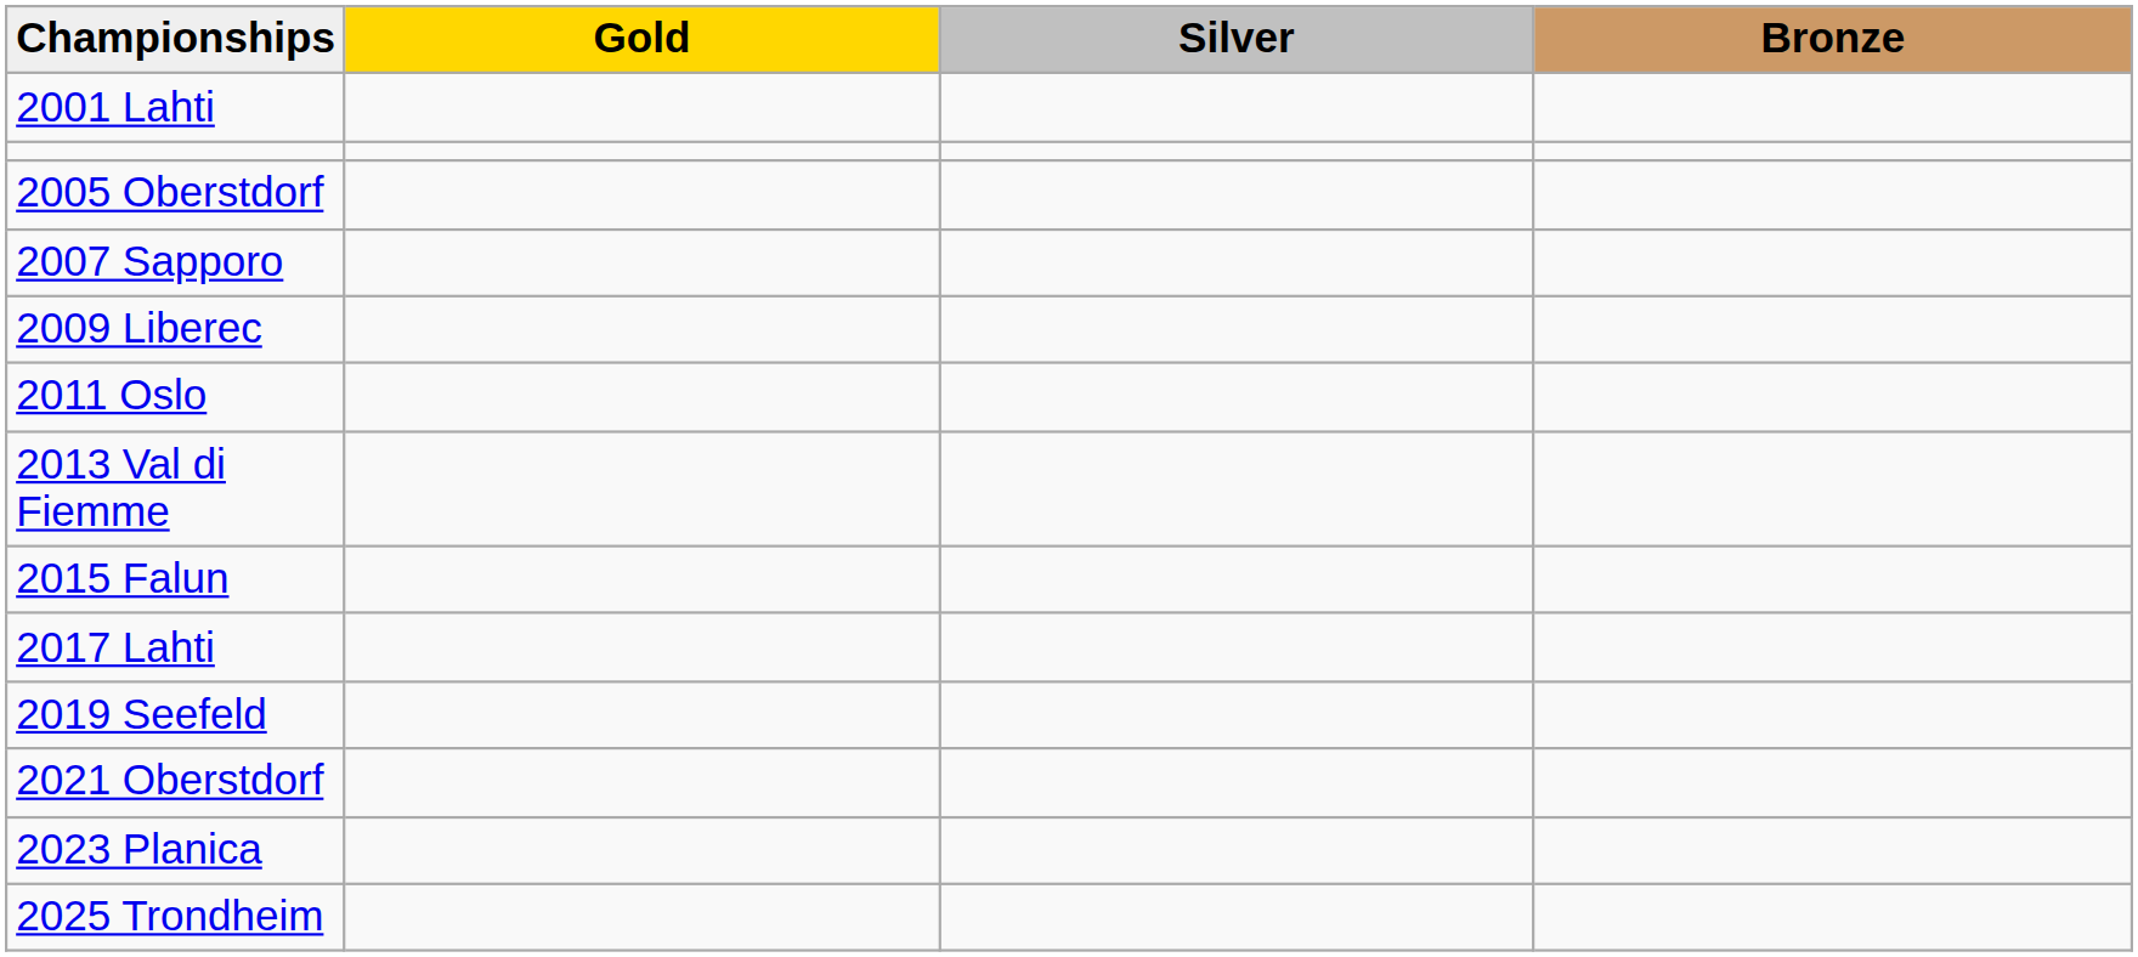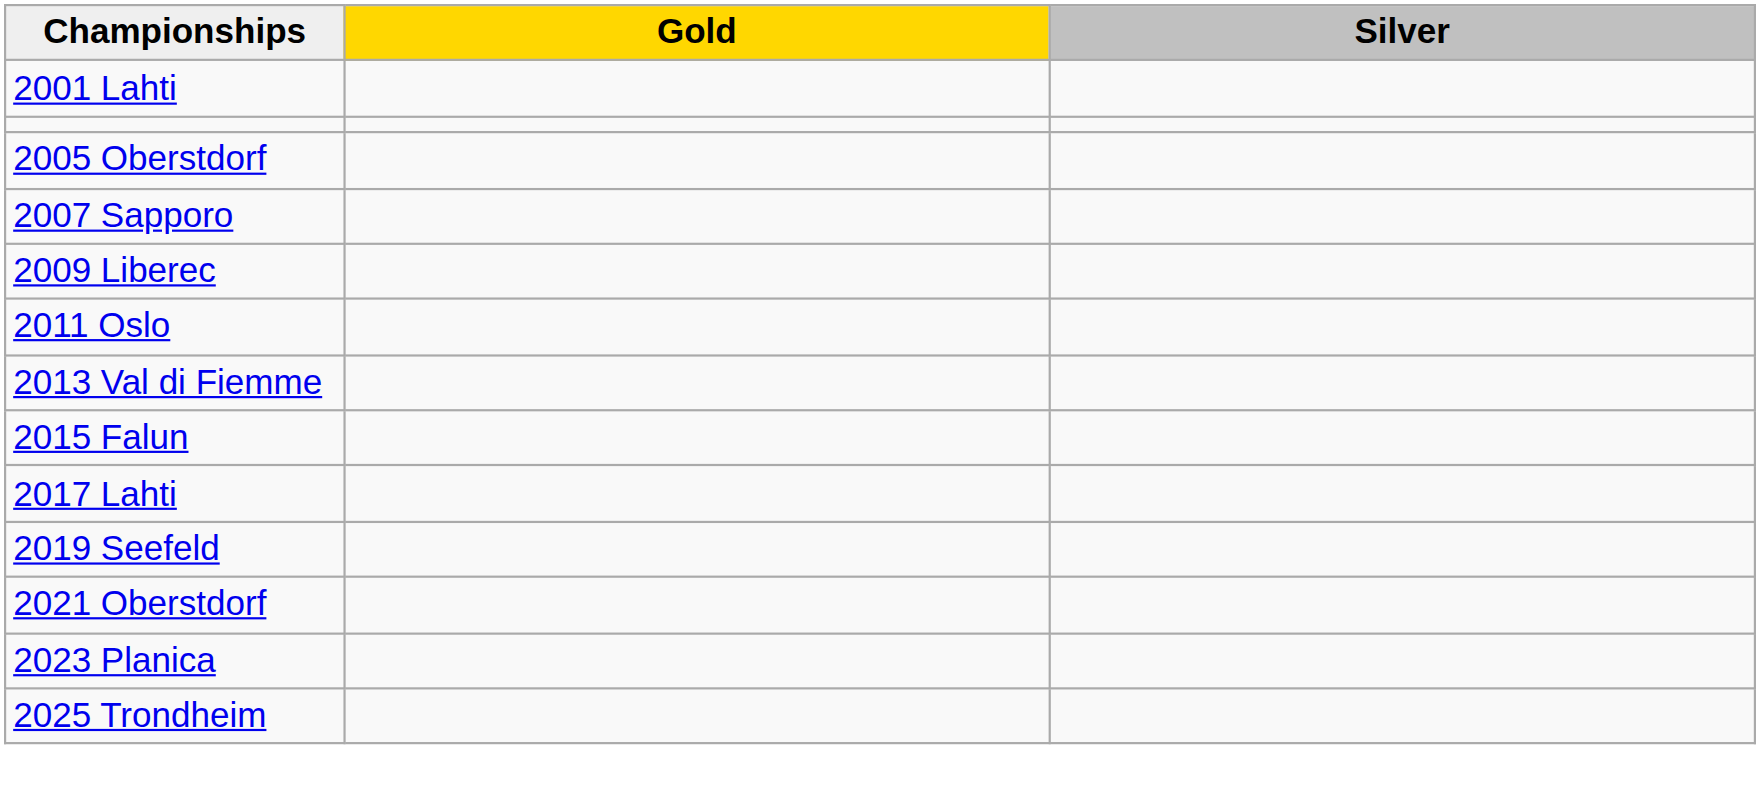 <table class="wikitable sortable" style="width:800px;">
 <tr>
 <th style="width:10%; background:#efefef;">Championships</th>
 <th style="width:30%; background:gold">Gold</th>
 <th style="width:30%; background:silver">Silver</th>
-<th style="width:30%; background:#CC9966">Bronze</th>
 </tr>
 <tr>
 <td><a href='#'>2001 Lahti</a></td>
 <td></td>
 <td></td>
-<td></td>
 </tr>
 <tr>
-<td></td>
 <td></td>
 <td></td>
 <td></td>
 </tr>
 <tr>
 <td><a href='#'>2005 Oberstdorf</a></td>
 <td></td>
 <td></td>
-<td></td>
 </tr>
 <tr>
 <td><a href='#'>2007 Sapporo</a></td>
-<td></td>
 <td></td>
 <td></td>
 </tr>
 <tr>
 <td><a href='#'>2009 Liberec</a></td>
 <td></td>
 <td></td>
-<td></td>
 </tr>
 <tr>
 <td><a href='#'>2011 Oslo</a></td>
-<td></td>
 <td></td>
 <td></td>
 </tr>
 <tr>
 <td><a href='#'>2013 Val di Fiemme</a></td>
 <td></td>
 <td></td>
-<td></td>
 </tr>
 <tr>
 <td><a href='#'>2015 Falun</a></td>
-<td></td>
 <td></td>
 <td></td>
 </tr>
 <tr>
 <td><a href='#'>2017 Lahti</a></td>
 <td></td>
 <td></td>
-<td></td>
 </tr>
 <tr>
 <td><a href='#'>2019 Seefeld</a></td>
-<td></td>
 <td></td>
 <td></td>
 </tr>
 <tr>
 <td><a href='#'>2021 Oberstdorf</a></td>
 <td></td>
 <td></td>
-<td></td>
 </tr>
 <tr>
 <td><a href='#'>2023 Planica</a></td>
-<td></td>
 <td></td>
 <td></td>
 </tr>
 <tr>
 <td><a href='#'>2025 Trondheim</a></td>
 <td></td>
 <td></td>
-<td></td>
 </tr>
 </table>
